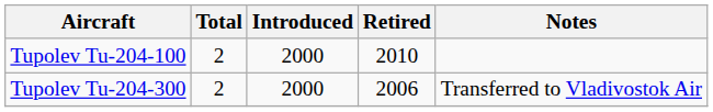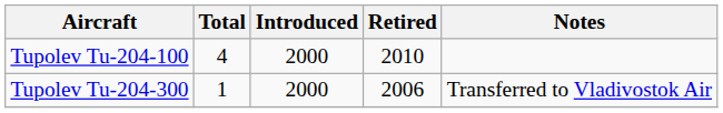 <table class="wikitable" style="margin:0.5em auto; text-align:center">
 <tr>
 <th>Aircraft</th>
 <th>Total</th>
 <th>Introduced</th>
 <th>Retired</th>
 <th>Notes</th>
 </tr>
 <tr>
 <td><a href='#'>Tupolev Tu-204-100</a></td>
-<td>2</td>
+<td>4</td>
 <td>2000</td>
 <td>2010</td>
 <td></td>
 </tr>
 <tr>
 <td><a href='#'>Tupolev Tu-204-300</a></td>
-<td>2</td>
+<td>1</td>
 <td>2000</td>
 <td>2006</td>
 <td>Transferred to <a href='#'>Vladivostok Air</a></td>
 </tr>
 <tr>
 </tr>
 </table>
